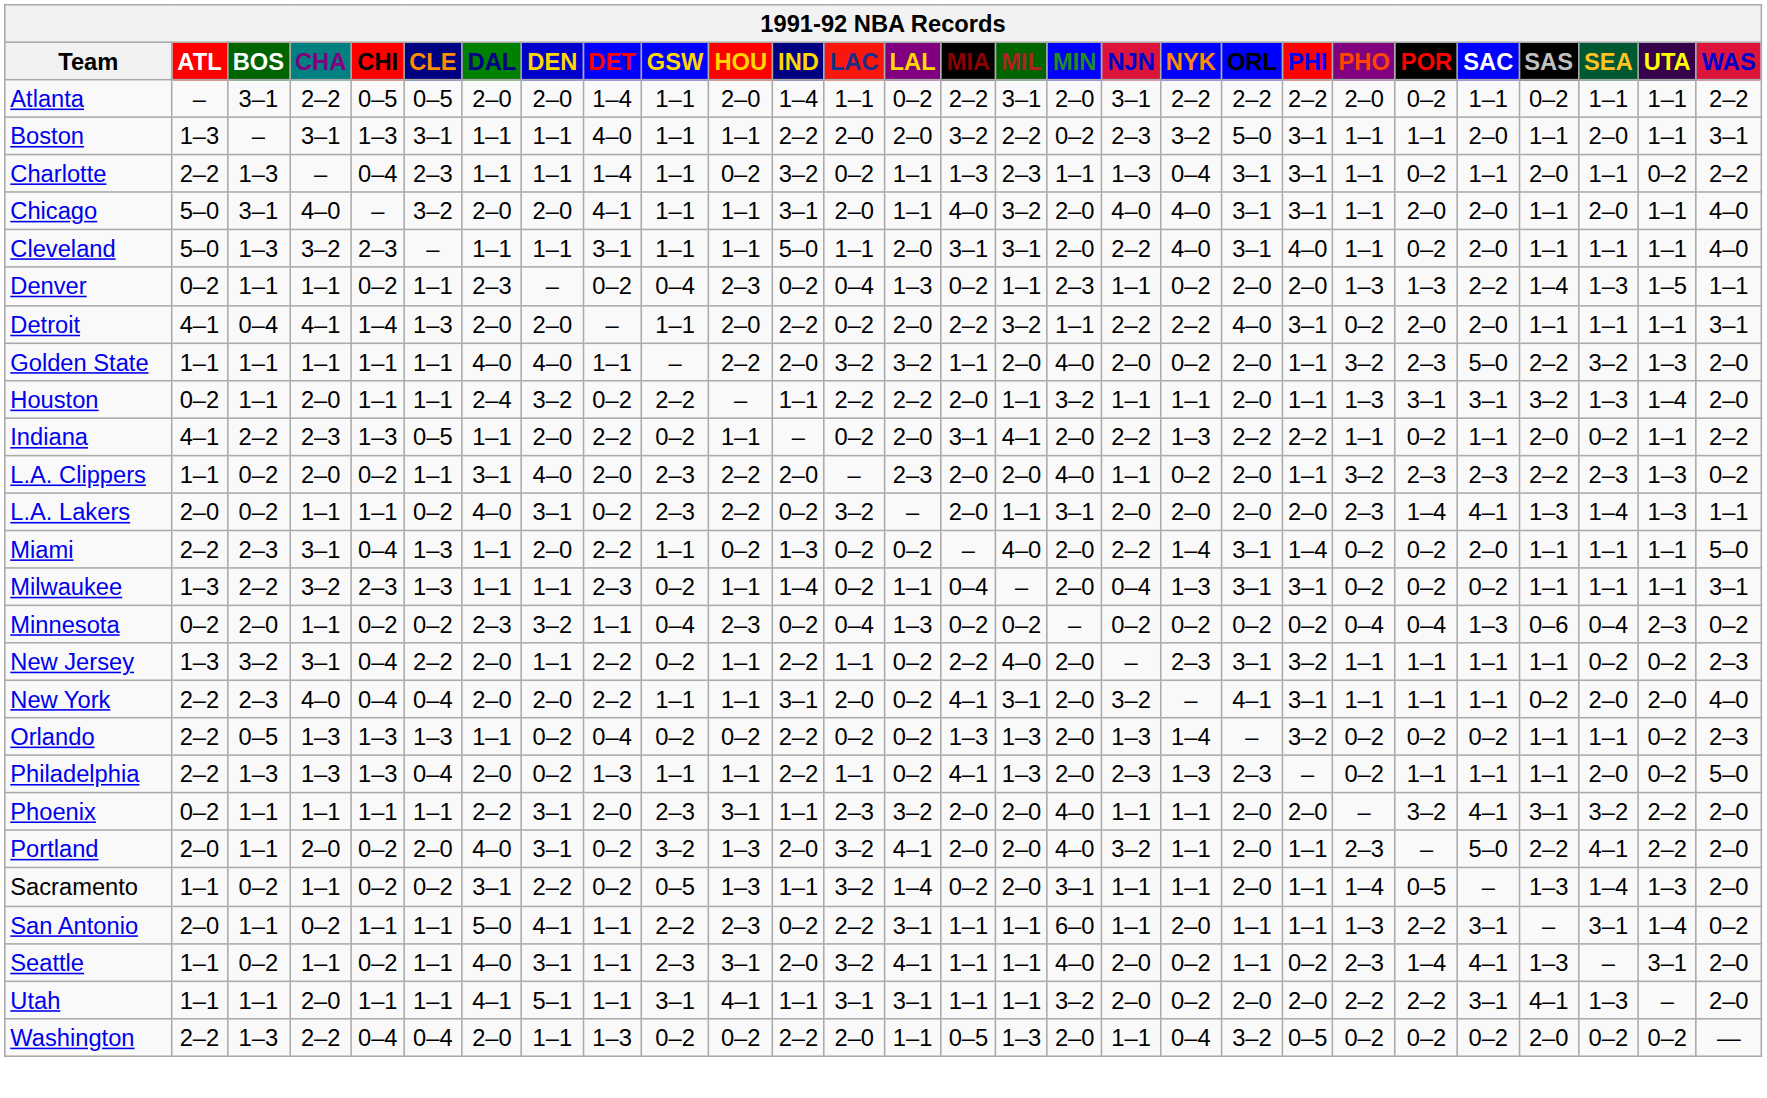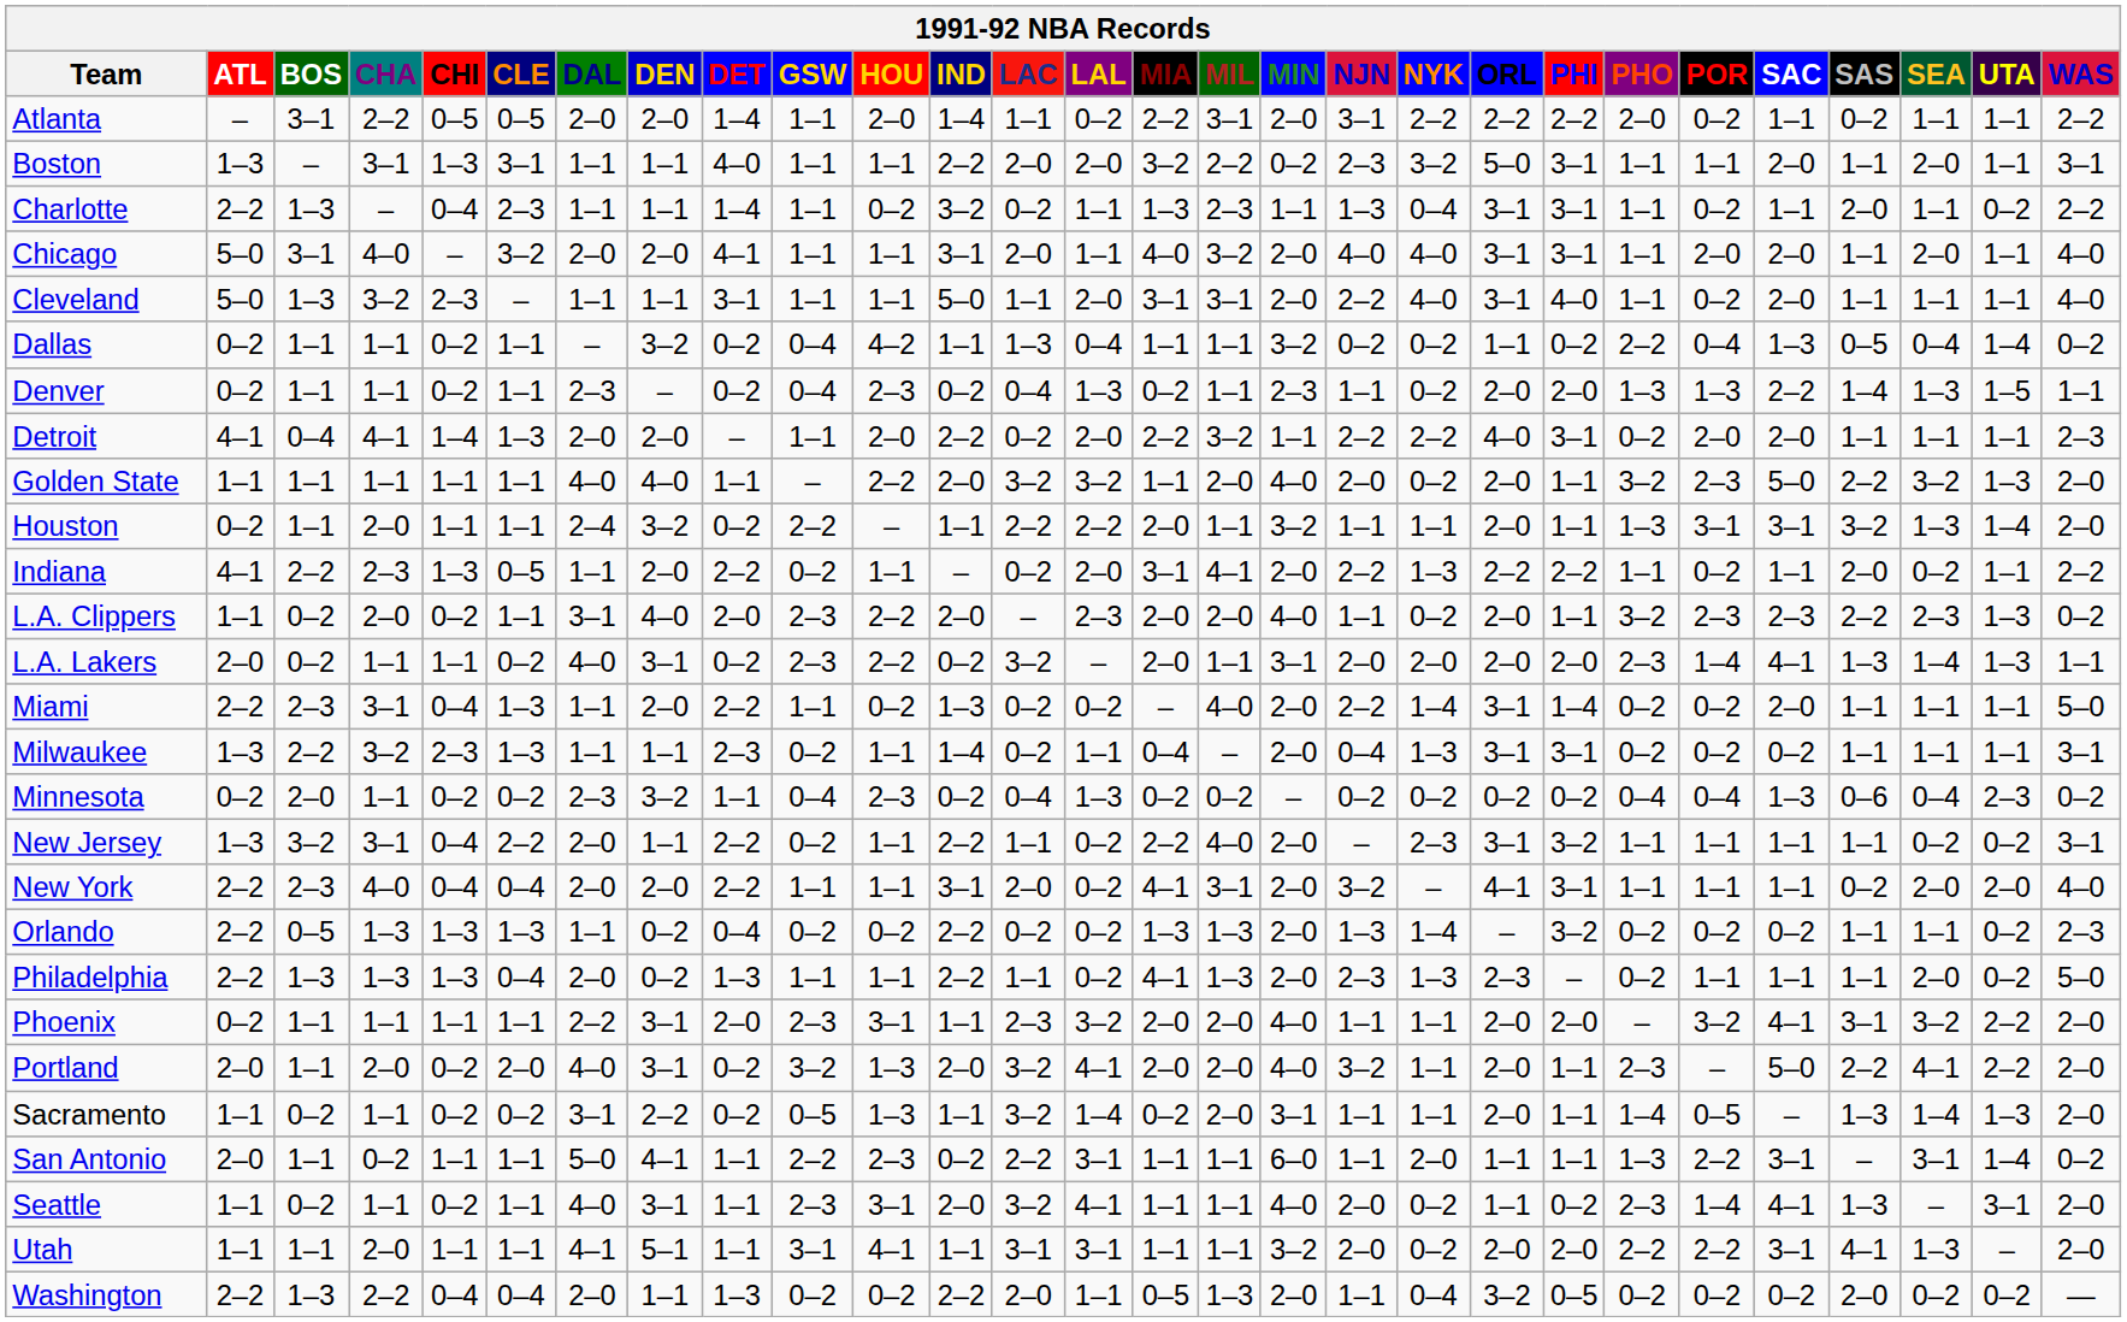 <table class="wikitable" style="font-size:95%; text-align:center;">
 <tr>
 <th colspan=28>1991-92 NBA Records</th>
 </tr>
 <tr>
 <th width=100>Team</th>
 <th style="background:#FF0000;color:#FFFFFF;width=35">ATL</th>
 <th style="background:#006400;color:#FFFFFF;width=35">BOS</th>
 <th style="background:#008080;color:#800080;width=35">CHA</th>
 <th style="background:#FF0000;color:#000000;width=35">CHI</th>
 <th style="background:#000080;color:#FF8C00;width=35">CLE</th>
 <th style="background:#008000;color:#00008B;width=35">DAL</th>
 <th style="background:#0000CD;color:#FFD700;width=35">DEN</th>
 <th style="background:#0000FF;color:#FF0000;width=35">DET</th>
 <th style="background:#0000FF;color:#FFD700;width=35">GSW</th>
 <th style="background:#FF0000;color:#FFD700;width=35">HOU</th>
 <th style="background:#000080;color:#FFD700;width=35">IND</th>
 <th style="background:#F9160D;color:#1A2E8B;width=35">LAC</th>
 <th style="background:#800080;color:#FFD700;width=35">LAL</th>
 <th style="background:#000000;color:#8B0000;width=35">MIA</th>
 <th style="background:#006400;color:#B22222;width=35">MIL</th>
 <th style="background:#0000FF;color:#228B22;width=35">MIN</th>
 <th style="background:#DC143C;color:#0000CD;width=35">NJN</th>
 <th style="background:#0000FF;color:#FF8C00;width=35">NYK</th>
 <th style="background:#0000FF;color:#000000;width=35">ORL</th>
 <th style="background:#FF0000;color:#0000FF;width=35">PHI</th>
 <th style="background:#800080;color:#FF4500;width=35">PHO</th>
 <th style="background:#000000;color:#FF0000;width=35">POR</th>
 <th style="background:#0000FF;color:#FFFFFF;width=35">SAC</th>
 <th style="background:#000000;color:#C0C0C0;width=35">SAS</th>
 <th style="background:#005831;color:#FFC322;width=35">SEA</th>
 <th style="background:#36004A;color:#FFFF00;width=35">UTA</th>
 <th style="background:#DC143C;color:#0000CD;width=35">WAS</th>
 </tr>
 <tr>
 <td style="text-align:left;"><a href='#'>Atlanta</a></td>
 <td>–</td>
 <td>3–1</td>
 <td>2–2</td>
 <td>0–5</td>
 <td>0–5</td>
 <td>2–0</td>
 <td>2–0</td>
 <td>1–4</td>
 <td>1–1</td>
 <td>2–0</td>
 <td>1–4</td>
 <td>1–1</td>
 <td>0–2</td>
 <td>2–2</td>
 <td>3–1</td>
 <td>2–0</td>
 <td>3–1</td>
 <td>2–2</td>
 <td>2–2</td>
 <td>2–2</td>
 <td>2–0</td>
 <td>0–2</td>
 <td>1–1</td>
 <td>0–2</td>
 <td>1–1</td>
 <td>1–1</td>
 <td>2–2</td>
 </tr>
 <tr>
 <td style="text-align:left;"><a href='#'>Boston</a></td>
 <td>1–3</td>
 <td>–</td>
 <td>3–1</td>
 <td>1–3</td>
 <td>3–1</td>
 <td>1–1</td>
 <td>1–1</td>
 <td>4–0</td>
 <td>1–1</td>
 <td>1–1</td>
 <td>2–2</td>
 <td>2–0</td>
 <td>2–0</td>
 <td>3–2</td>
 <td>2–2</td>
 <td>0–2</td>
 <td>2–3</td>
 <td>3–2</td>
 <td>5–0</td>
 <td>3–1</td>
 <td>1–1</td>
 <td>1–1</td>
 <td>2–0</td>
 <td>1–1</td>
 <td>2–0</td>
 <td>1–1</td>
 <td>3–1</td>
 </tr>
 <tr>
 <td style="text-align:left;"><a href='#'>Charlotte</a></td>
 <td>2–2</td>
 <td>1–3</td>
 <td>–</td>
 <td>0–4</td>
 <td>2–3</td>
 <td>1–1</td>
 <td>1–1</td>
 <td>1–4</td>
 <td>1–1</td>
 <td>0–2</td>
 <td>3–2</td>
 <td>0–2</td>
 <td>1–1</td>
 <td>1–3</td>
 <td>2–3</td>
 <td>1–1</td>
 <td>1–3</td>
 <td>0–4</td>
 <td>3–1</td>
 <td>3–1</td>
 <td>1–1</td>
 <td>0–2</td>
 <td>1–1</td>
 <td>2–0</td>
 <td>1–1</td>
 <td>0–2</td>
 <td>2–2</td>
 </tr>
 <tr>
 <td style="text-align:left;"><a href='#'>Chicago</a></td>
 <td>5–0</td>
 <td>3–1</td>
 <td>4–0</td>
 <td>–</td>
 <td>3–2</td>
 <td>2–0</td>
 <td>2–0</td>
 <td>4–1</td>
 <td>1–1</td>
 <td>1–1</td>
 <td>3–1</td>
 <td>2–0</td>
 <td>1–1</td>
 <td>4–0</td>
 <td>3–2</td>
 <td>2–0</td>
 <td>4–0</td>
 <td>4–0</td>
 <td>3–1</td>
 <td>3–1</td>
 <td>1–1</td>
 <td>2–0</td>
 <td>2–0</td>
 <td>1–1</td>
 <td>2–0</td>
 <td>1–1</td>
 <td>4–0</td>
 </tr>
 <tr>
 <td style="text-align:left;"><a href='#'>Cleveland</a></td>
 <td>5–0</td>
 <td>1–3</td>
 <td>3–2</td>
 <td>2–3</td>
 <td>–</td>
 <td>1–1</td>
 <td>1–1</td>
 <td>3–1</td>
 <td>1–1</td>
 <td>1–1</td>
 <td>5–0</td>
 <td>1–1</td>
 <td>2–0</td>
 <td>3–1</td>
 <td>3–1</td>
 <td>2–0</td>
 <td>2–2</td>
 <td>4–0</td>
 <td>3–1</td>
 <td>4–0</td>
 <td>1–1</td>
 <td>0–2</td>
 <td>2–0</td>
 <td>1–1</td>
 <td>1–1</td>
 <td>1–1</td>
 <td>4–0</td>
 </tr>
 <tr>
+<td style="text-align:left;"><a href='#'>Dallas</a></td>
+<td>0–2</td>
+<td>1–1</td>
+<td>1–1</td>
+<td>0–2</td>
+<td>1–1</td>
+<td>–</td>
+<td>3–2</td>
+<td>0–2</td>
+<td>0–4</td>
+<td>4–2</td>
+<td>1–1</td>
+<td>1–3</td>
+<td>0–4</td>
+<td>1–1</td>
+<td>1–1</td>
+<td>3–2</td>
+<td>0–2</td>
+<td>0–2</td>
+<td>1–1</td>
+<td>0–2</td>
+<td>2–2</td>
+<td>0–4</td>
+<td>1–3</td>
+<td>0–5</td>
+<td>0–4</td>
+<td>1–4</td>
+<td>0–2</td>
+</tr>
+<tr>
 <td style="text-align:left;"><a href='#'>Denver</a></td>
 <td>0–2</td>
 <td>1–1</td>
 <td>1–1</td>
 <td>0–2</td>
 <td>1–1</td>
 <td>2–3</td>
 <td>–</td>
 <td>0–2</td>
 <td>0–4</td>
 <td>2–3</td>
 <td>0–2</td>
 <td>0–4</td>
 <td>1–3</td>
 <td>0–2</td>
 <td>1–1</td>
 <td>2–3</td>
 <td>1–1</td>
 <td>0–2</td>
 <td>2–0</td>
 <td>2–0</td>
 <td>1–3</td>
 <td>1–3</td>
 <td>2–2</td>
 <td>1–4</td>
 <td>1–3</td>
 <td>1–5</td>
 <td>1–1</td>
 </tr>
 <tr>
 <td style="text-align:left;"><a href='#'>Detroit</a></td>
 <td>4–1</td>
 <td>0–4</td>
 <td>4–1</td>
 <td>1–4</td>
 <td>1–3</td>
 <td>2–0</td>
 <td>2–0</td>
 <td>–</td>
 <td>1–1</td>
 <td>2–0</td>
 <td>2–2</td>
 <td>0–2</td>
 <td>2–0</td>
 <td>2–2</td>
 <td>3–2</td>
 <td>1–1</td>
 <td>2–2</td>
 <td>2–2</td>
 <td>4–0</td>
 <td>3–1</td>
 <td>0–2</td>
 <td>2–0</td>
 <td>2–0</td>
 <td>1–1</td>
 <td>1–1</td>
 <td>1–1</td>
-<td>3–1</td>
+<td>2–3</td>
 </tr>
 <tr>
 <td style="text-align:left;"><a href='#'>Golden State</a></td>
 <td>1–1</td>
 <td>1–1</td>
 <td>1–1</td>
 <td>1–1</td>
 <td>1–1</td>
 <td>4–0</td>
 <td>4–0</td>
 <td>1–1</td>
 <td>–</td>
 <td>2–2</td>
 <td>2–0</td>
 <td>3–2</td>
 <td>3–2</td>
 <td>1–1</td>
 <td>2–0</td>
 <td>4–0</td>
 <td>2–0</td>
 <td>0–2</td>
 <td>2–0</td>
 <td>1–1</td>
 <td>3–2</td>
 <td>2–3</td>
 <td>5–0</td>
 <td>2–2</td>
 <td>3–2</td>
 <td>1–3</td>
 <td>2–0</td>
 </tr>
 <tr>
 <td style="text-align:left;"><a href='#'>Houston</a></td>
 <td>0–2</td>
 <td>1–1</td>
 <td>2–0</td>
 <td>1–1</td>
 <td>1–1</td>
 <td>2–4</td>
 <td>3–2</td>
 <td>0–2</td>
 <td>2–2</td>
 <td>–</td>
 <td>1–1</td>
 <td>2–2</td>
 <td>2–2</td>
 <td>2–0</td>
 <td>1–1</td>
 <td>3–2</td>
 <td>1–1</td>
 <td>1–1</td>
 <td>2–0</td>
 <td>1–1</td>
 <td>1–3</td>
 <td>3–1</td>
 <td>3–1</td>
 <td>3–2</td>
 <td>1–3</td>
 <td>1–4</td>
 <td>2–0</td>
 </tr>
 <tr>
 <td style="text-align:left;"><a href='#'>Indiana</a></td>
 <td>4–1</td>
 <td>2–2</td>
 <td>2–3</td>
 <td>1–3</td>
 <td>0–5</td>
 <td>1–1</td>
 <td>2–0</td>
 <td>2–2</td>
 <td>0–2</td>
 <td>1–1</td>
 <td>–</td>
 <td>0–2</td>
 <td>2–0</td>
 <td>3–1</td>
 <td>4–1</td>
 <td>2–0</td>
 <td>2–2</td>
 <td>1–3</td>
 <td>2–2</td>
 <td>2–2</td>
 <td>1–1</td>
 <td>0–2</td>
 <td>1–1</td>
 <td>2–0</td>
 <td>0–2</td>
 <td>1–1</td>
 <td>2–2</td>
 </tr>
 <tr>
 <td style="text-align:left;"><a href='#'>L.A. Clippers</a></td>
 <td>1–1</td>
 <td>0–2</td>
 <td>2–0</td>
 <td>0–2</td>
 <td>1–1</td>
 <td>3–1</td>
 <td>4–0</td>
 <td>2–0</td>
 <td>2–3</td>
 <td>2–2</td>
 <td>2–0</td>
 <td>–</td>
 <td>2–3</td>
 <td>2–0</td>
 <td>2–0</td>
 <td>4–0</td>
 <td>1–1</td>
 <td>0–2</td>
 <td>2–0</td>
 <td>1–1</td>
 <td>3–2</td>
 <td>2–3</td>
 <td>2–3</td>
 <td>2–2</td>
 <td>2–3</td>
 <td>1–3</td>
 <td>0–2</td>
 </tr>
 <tr>
 <td style="text-align:left;"><a href='#'>L.A. Lakers</a></td>
 <td>2–0</td>
 <td>0–2</td>
 <td>1–1</td>
 <td>1–1</td>
 <td>0–2</td>
 <td>4–0</td>
 <td>3–1</td>
 <td>0–2</td>
 <td>2–3</td>
 <td>2–2</td>
 <td>0–2</td>
 <td>3–2</td>
 <td>–</td>
 <td>2–0</td>
 <td>1–1</td>
 <td>3–1</td>
 <td>2–0</td>
 <td>2–0</td>
 <td>2–0</td>
 <td>2–0</td>
 <td>2–3</td>
 <td>1–4</td>
 <td>4–1</td>
 <td>1–3</td>
 <td>1–4</td>
 <td>1–3</td>
 <td>1–1</td>
 </tr>
 <tr>
 <td style="text-align:left;"><a href='#'>Miami</a></td>
 <td>2–2</td>
 <td>2–3</td>
 <td>3–1</td>
 <td>0–4</td>
 <td>1–3</td>
 <td>1–1</td>
 <td>2–0</td>
 <td>2–2</td>
 <td>1–1</td>
 <td>0–2</td>
 <td>1–3</td>
 <td>0–2</td>
 <td>0–2</td>
 <td>–</td>
 <td>4–0</td>
 <td>2–0</td>
 <td>2–2</td>
 <td>1–4</td>
 <td>3–1</td>
 <td>1–4</td>
 <td>0–2</td>
 <td>0–2</td>
 <td>2–0</td>
 <td>1–1</td>
 <td>1–1</td>
 <td>1–1</td>
 <td>5–0</td>
 </tr>
 <tr>
 <td style="text-align:left;"><a href='#'>Milwaukee</a></td>
 <td>1–3</td>
 <td>2–2</td>
 <td>3–2</td>
 <td>2–3</td>
 <td>1–3</td>
 <td>1–1</td>
 <td>1–1</td>
 <td>2–3</td>
 <td>0–2</td>
 <td>1–1</td>
 <td>1–4</td>
 <td>0–2</td>
 <td>1–1</td>
 <td>0–4</td>
 <td>–</td>
 <td>2–0</td>
 <td>0–4</td>
 <td>1–3</td>
 <td>3–1</td>
 <td>3–1</td>
 <td>0–2</td>
 <td>0–2</td>
 <td>0–2</td>
 <td>1–1</td>
 <td>1–1</td>
 <td>1–1</td>
 <td>3–1</td>
 </tr>
 <tr>
 <td style="text-align:left;"><a href='#'>Minnesota</a></td>
 <td>0–2</td>
 <td>2–0</td>
 <td>1–1</td>
 <td>0–2</td>
 <td>0–2</td>
 <td>2–3</td>
 <td>3–2</td>
 <td>1–1</td>
 <td>0–4</td>
 <td>2–3</td>
 <td>0–2</td>
 <td>0–4</td>
 <td>1–3</td>
 <td>0–2</td>
 <td>0–2</td>
 <td>–</td>
 <td>0–2</td>
 <td>0–2</td>
 <td>0–2</td>
 <td>0–2</td>
 <td>0–4</td>
 <td>0–4</td>
 <td>1–3</td>
 <td>0–6</td>
 <td>0–4</td>
 <td>2–3</td>
 <td>0–2</td>
 </tr>
 <tr>
 <td style="text-align:left;"><a href='#'>New Jersey</a></td>
 <td>1–3</td>
 <td>3–2</td>
 <td>3–1</td>
 <td>0–4</td>
 <td>2–2</td>
 <td>2–0</td>
 <td>1–1</td>
 <td>2–2</td>
 <td>0–2</td>
 <td>1–1</td>
 <td>2–2</td>
 <td>1–1</td>
 <td>0–2</td>
 <td>2–2</td>
 <td>4–0</td>
 <td>2–0</td>
 <td>–</td>
 <td>2–3</td>
 <td>3–1</td>
 <td>3–2</td>
 <td>1–1</td>
 <td>1–1</td>
 <td>1–1</td>
 <td>1–1</td>
 <td>0–2</td>
 <td>0–2</td>
-<td>2–3</td>
+<td>3–1</td>
 </tr>
 <tr>
 <td style="text-align:left;"><a href='#'>New York</a></td>
 <td>2–2</td>
 <td>2–3</td>
 <td>4–0</td>
 <td>0–4</td>
 <td>0–4</td>
 <td>2–0</td>
 <td>2–0</td>
 <td>2–2</td>
 <td>1–1</td>
 <td>1–1</td>
 <td>3–1</td>
 <td>2–0</td>
 <td>0–2</td>
 <td>4–1</td>
 <td>3–1</td>
 <td>2–0</td>
 <td>3–2</td>
 <td>–</td>
 <td>4–1</td>
 <td>3–1</td>
 <td>1–1</td>
 <td>1–1</td>
 <td>1–1</td>
 <td>0–2</td>
 <td>2–0</td>
 <td>2–0</td>
 <td>4–0</td>
 </tr>
 <tr>
 <td style="text-align:left;"><a href='#'>Orlando</a></td>
 <td>2–2</td>
 <td>0–5</td>
 <td>1–3</td>
 <td>1–3</td>
 <td>1–3</td>
 <td>1–1</td>
 <td>0–2</td>
 <td>0–4</td>
 <td>0–2</td>
 <td>0–2</td>
 <td>2–2</td>
 <td>0–2</td>
 <td>0–2</td>
 <td>1–3</td>
 <td>1–3</td>
 <td>2–0</td>
 <td>1–3</td>
 <td>1–4</td>
 <td>–</td>
 <td>3–2</td>
 <td>0–2</td>
 <td>0–2</td>
 <td>0–2</td>
 <td>1–1</td>
 <td>1–1</td>
 <td>0–2</td>
 <td>2–3</td>
 </tr>
 <tr>
 <td style="text-align:left;"><a href='#'>Philadelphia</a></td>
 <td>2–2</td>
 <td>1–3</td>
 <td>1–3</td>
 <td>1–3</td>
 <td>0–4</td>
 <td>2–0</td>
 <td>0–2</td>
 <td>1–3</td>
 <td>1–1</td>
 <td>1–1</td>
 <td>2–2</td>
 <td>1–1</td>
 <td>0–2</td>
 <td>4–1</td>
 <td>1–3</td>
 <td>2–0</td>
 <td>2–3</td>
 <td>1–3</td>
 <td>2–3</td>
 <td>–</td>
 <td>0–2</td>
 <td>1–1</td>
 <td>1–1</td>
 <td>1–1</td>
 <td>2–0</td>
 <td>0–2</td>
 <td>5–0</td>
 </tr>
 <tr>
 <td style="text-align:left;"><a href='#'>Phoenix</a></td>
 <td>0–2</td>
 <td>1–1</td>
 <td>1–1</td>
 <td>1–1</td>
 <td>1–1</td>
 <td>2–2</td>
 <td>3–1</td>
 <td>2–0</td>
 <td>2–3</td>
 <td>3–1</td>
 <td>1–1</td>
 <td>2–3</td>
 <td>3–2</td>
 <td>2–0</td>
 <td>2–0</td>
 <td>4–0</td>
 <td>1–1</td>
 <td>1–1</td>
 <td>2–0</td>
 <td>2–0</td>
 <td>–</td>
 <td>3–2</td>
 <td>4–1</td>
 <td>3–1</td>
 <td>3–2</td>
 <td>2–2</td>
 <td>2–0</td>
 </tr>
 <tr>
 <td style="text-align:left;"><a href='#'>Portland</a></td>
 <td>2–0</td>
 <td>1–1</td>
 <td>2–0</td>
 <td>0–2</td>
 <td>2–0</td>
 <td>4–0</td>
 <td>3–1</td>
 <td>0–2</td>
 <td>3–2</td>
 <td>1–3</td>
 <td>2–0</td>
 <td>3–2</td>
 <td>4–1</td>
 <td>2–0</td>
 <td>2–0</td>
 <td>4–0</td>
 <td>3–2</td>
 <td>1–1</td>
 <td>2–0</td>
 <td>1–1</td>
 <td>2–3</td>
 <td>–</td>
 <td>5–0</td>
 <td>2–2</td>
 <td>4–1</td>
 <td>2–2</td>
 <td>2–0</td>
 </tr>
 <tr>
 <td style="text-align:left;">Sacramento</td>
 <td>1–1</td>
 <td>0–2</td>
 <td>1–1</td>
 <td>0–2</td>
 <td>0–2</td>
 <td>3–1</td>
 <td>2–2</td>
 <td>0–2</td>
 <td>0–5</td>
 <td>1–3</td>
 <td>1–1</td>
 <td>3–2</td>
 <td>1–4</td>
 <td>0–2</td>
 <td>2–0</td>
 <td>3–1</td>
 <td>1–1</td>
 <td>1–1</td>
 <td>2–0</td>
 <td>1–1</td>
 <td>1–4</td>
 <td>0–5</td>
 <td>–</td>
 <td>1–3</td>
 <td>1–4</td>
 <td>1–3</td>
 <td>2–0</td>
 </tr>
 <tr>
 <td style="text-align:left;"><a href='#'>San Antonio</a></td>
 <td>2–0</td>
 <td>1–1</td>
 <td>0–2</td>
 <td>1–1</td>
 <td>1–1</td>
 <td>5–0</td>
 <td>4–1</td>
 <td>1–1</td>
 <td>2–2</td>
 <td>2–3</td>
 <td>0–2</td>
 <td>2–2</td>
 <td>3–1</td>
 <td>1–1</td>
 <td>1–1</td>
 <td>6–0</td>
 <td>1–1</td>
 <td>2–0</td>
 <td>1–1</td>
 <td>1–1</td>
 <td>1–3</td>
 <td>2–2</td>
 <td>3–1</td>
 <td>–</td>
 <td>3–1</td>
 <td>1–4</td>
 <td>0–2</td>
 </tr>
 <tr>
 <td style="text-align:left;"><a href='#'>Seattle</a></td>
 <td>1–1</td>
 <td>0–2</td>
 <td>1–1</td>
 <td>0–2</td>
 <td>1–1</td>
 <td>4–0</td>
 <td>3–1</td>
 <td>1–1</td>
 <td>2–3</td>
 <td>3–1</td>
 <td>2–0</td>
 <td>3–2</td>
 <td>4–1</td>
 <td>1–1</td>
 <td>1–1</td>
 <td>4–0</td>
 <td>2–0</td>
 <td>0–2</td>
 <td>1–1</td>
 <td>0–2</td>
 <td>2–3</td>
 <td>1–4</td>
 <td>4–1</td>
 <td>1–3</td>
 <td>–</td>
 <td>3–1</td>
 <td>2–0</td>
 </tr>
 <tr>
 <td style="text-align:left;"><a href='#'>Utah</a></td>
 <td>1–1</td>
 <td>1–1</td>
 <td>2–0</td>
 <td>1–1</td>
 <td>1–1</td>
 <td>4–1</td>
 <td>5–1</td>
 <td>1–1</td>
 <td>3–1</td>
 <td>4–1</td>
 <td>1–1</td>
 <td>3–1</td>
 <td>3–1</td>
 <td>1–1</td>
 <td>1–1</td>
 <td>3–2</td>
 <td>2–0</td>
 <td>0–2</td>
 <td>2–0</td>
 <td>2–0</td>
 <td>2–2</td>
 <td>2–2</td>
 <td>3–1</td>
 <td>4–1</td>
 <td>1–3</td>
 <td>–</td>
 <td>2–0</td>
 </tr>
 <tr>
 <td style="text-align:left;"><a href='#'>Washington</a></td>
 <td>2–2</td>
 <td>1–3</td>
 <td>2–2</td>
 <td>0–4</td>
 <td>0–4</td>
 <td>2–0</td>
 <td>1–1</td>
 <td>1–3</td>
 <td>0–2</td>
 <td>0–2</td>
 <td>2–2</td>
 <td>2–0</td>
 <td>1–1</td>
 <td>0–5</td>
 <td>1–3</td>
 <td>2–0</td>
 <td>1–1</td>
 <td>0–4</td>
 <td>3–2</td>
 <td>0–5</td>
 <td>0–2</td>
 <td>0–2</td>
 <td>0–2</td>
 <td>2–0</td>
 <td>0–2</td>
 <td>0–2</td>
 <td>—</td>
 </tr>
 </table>
